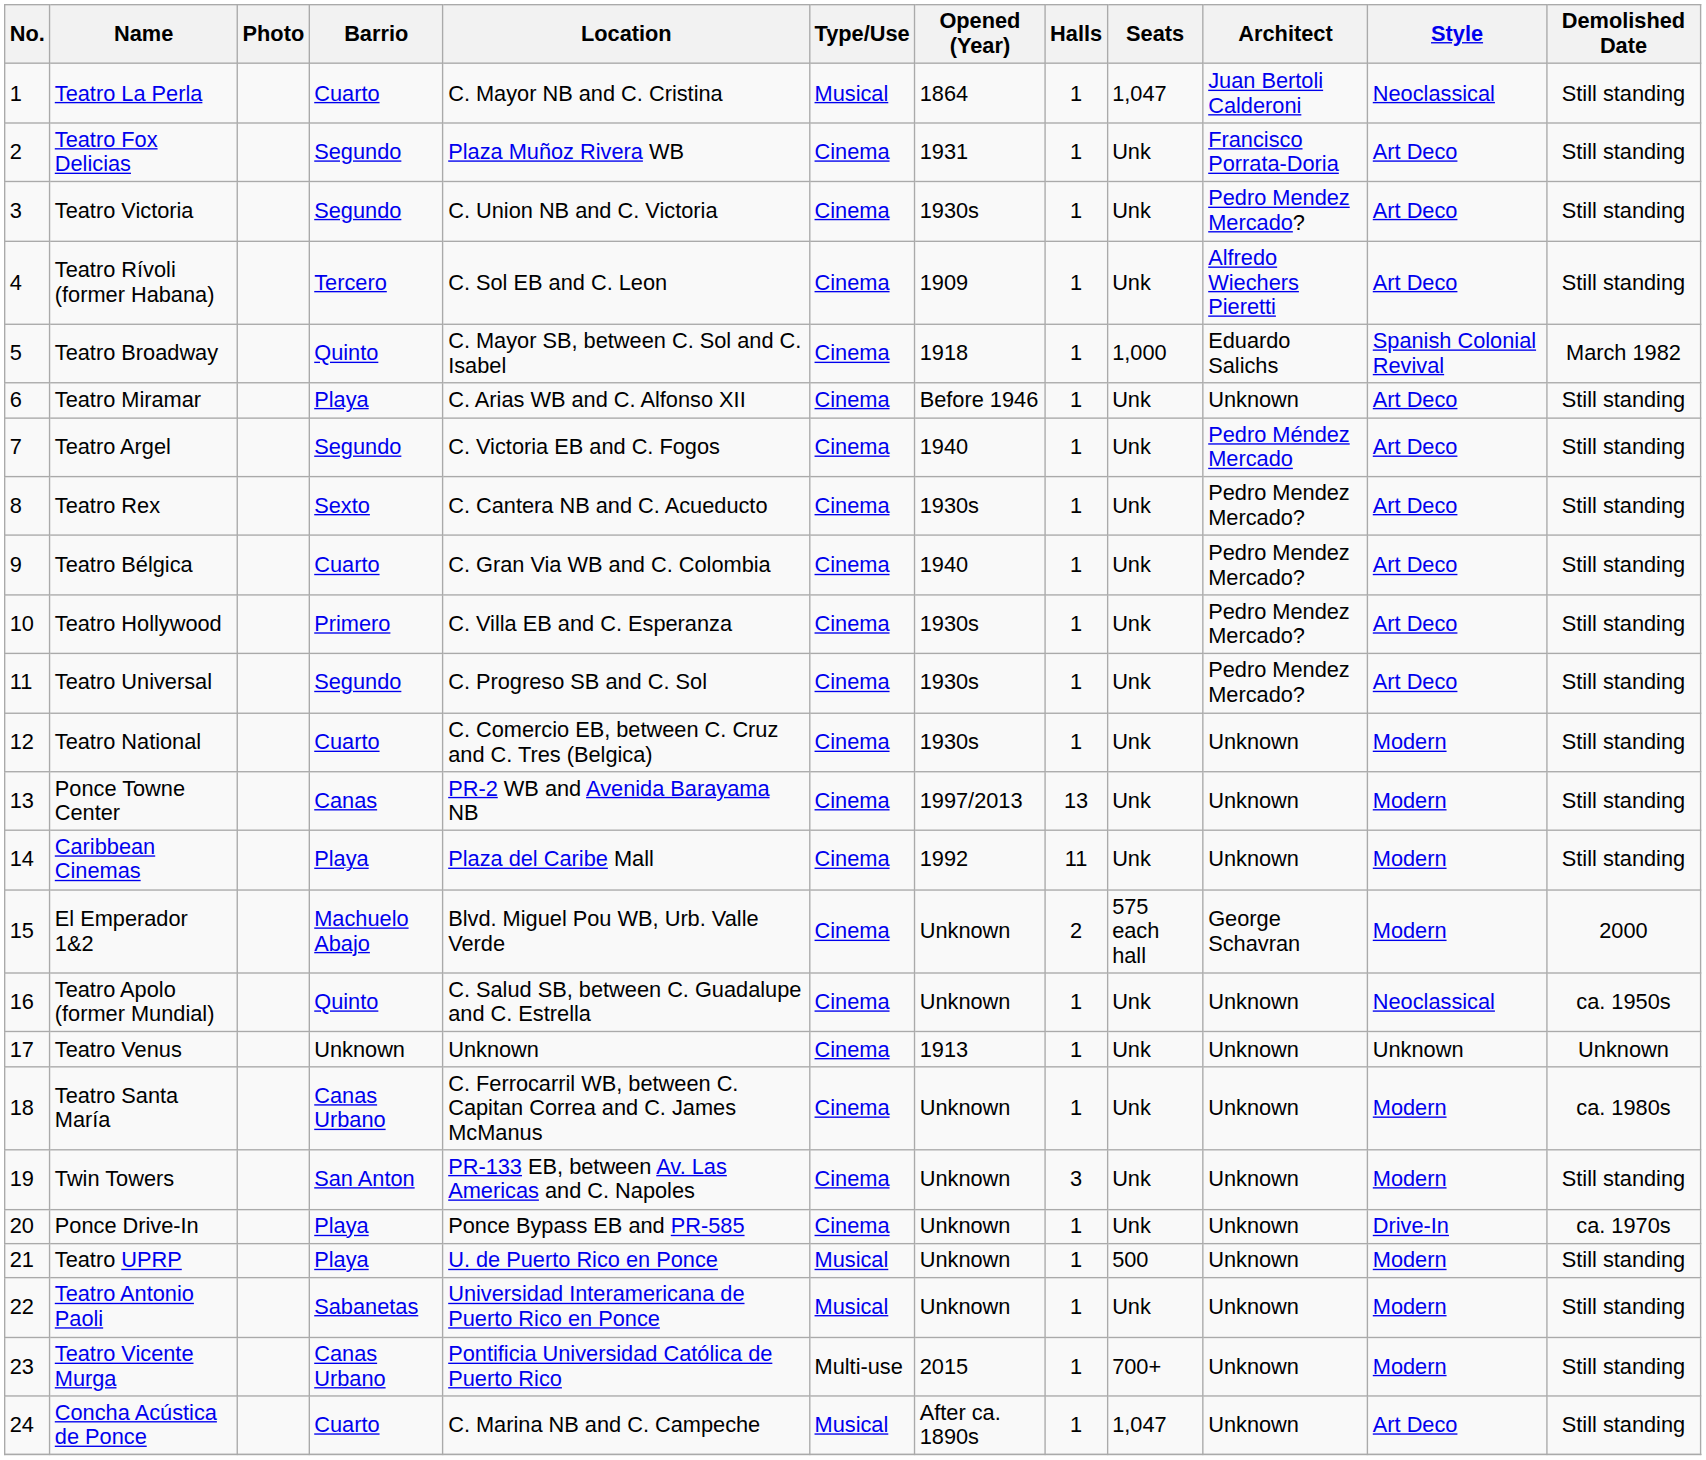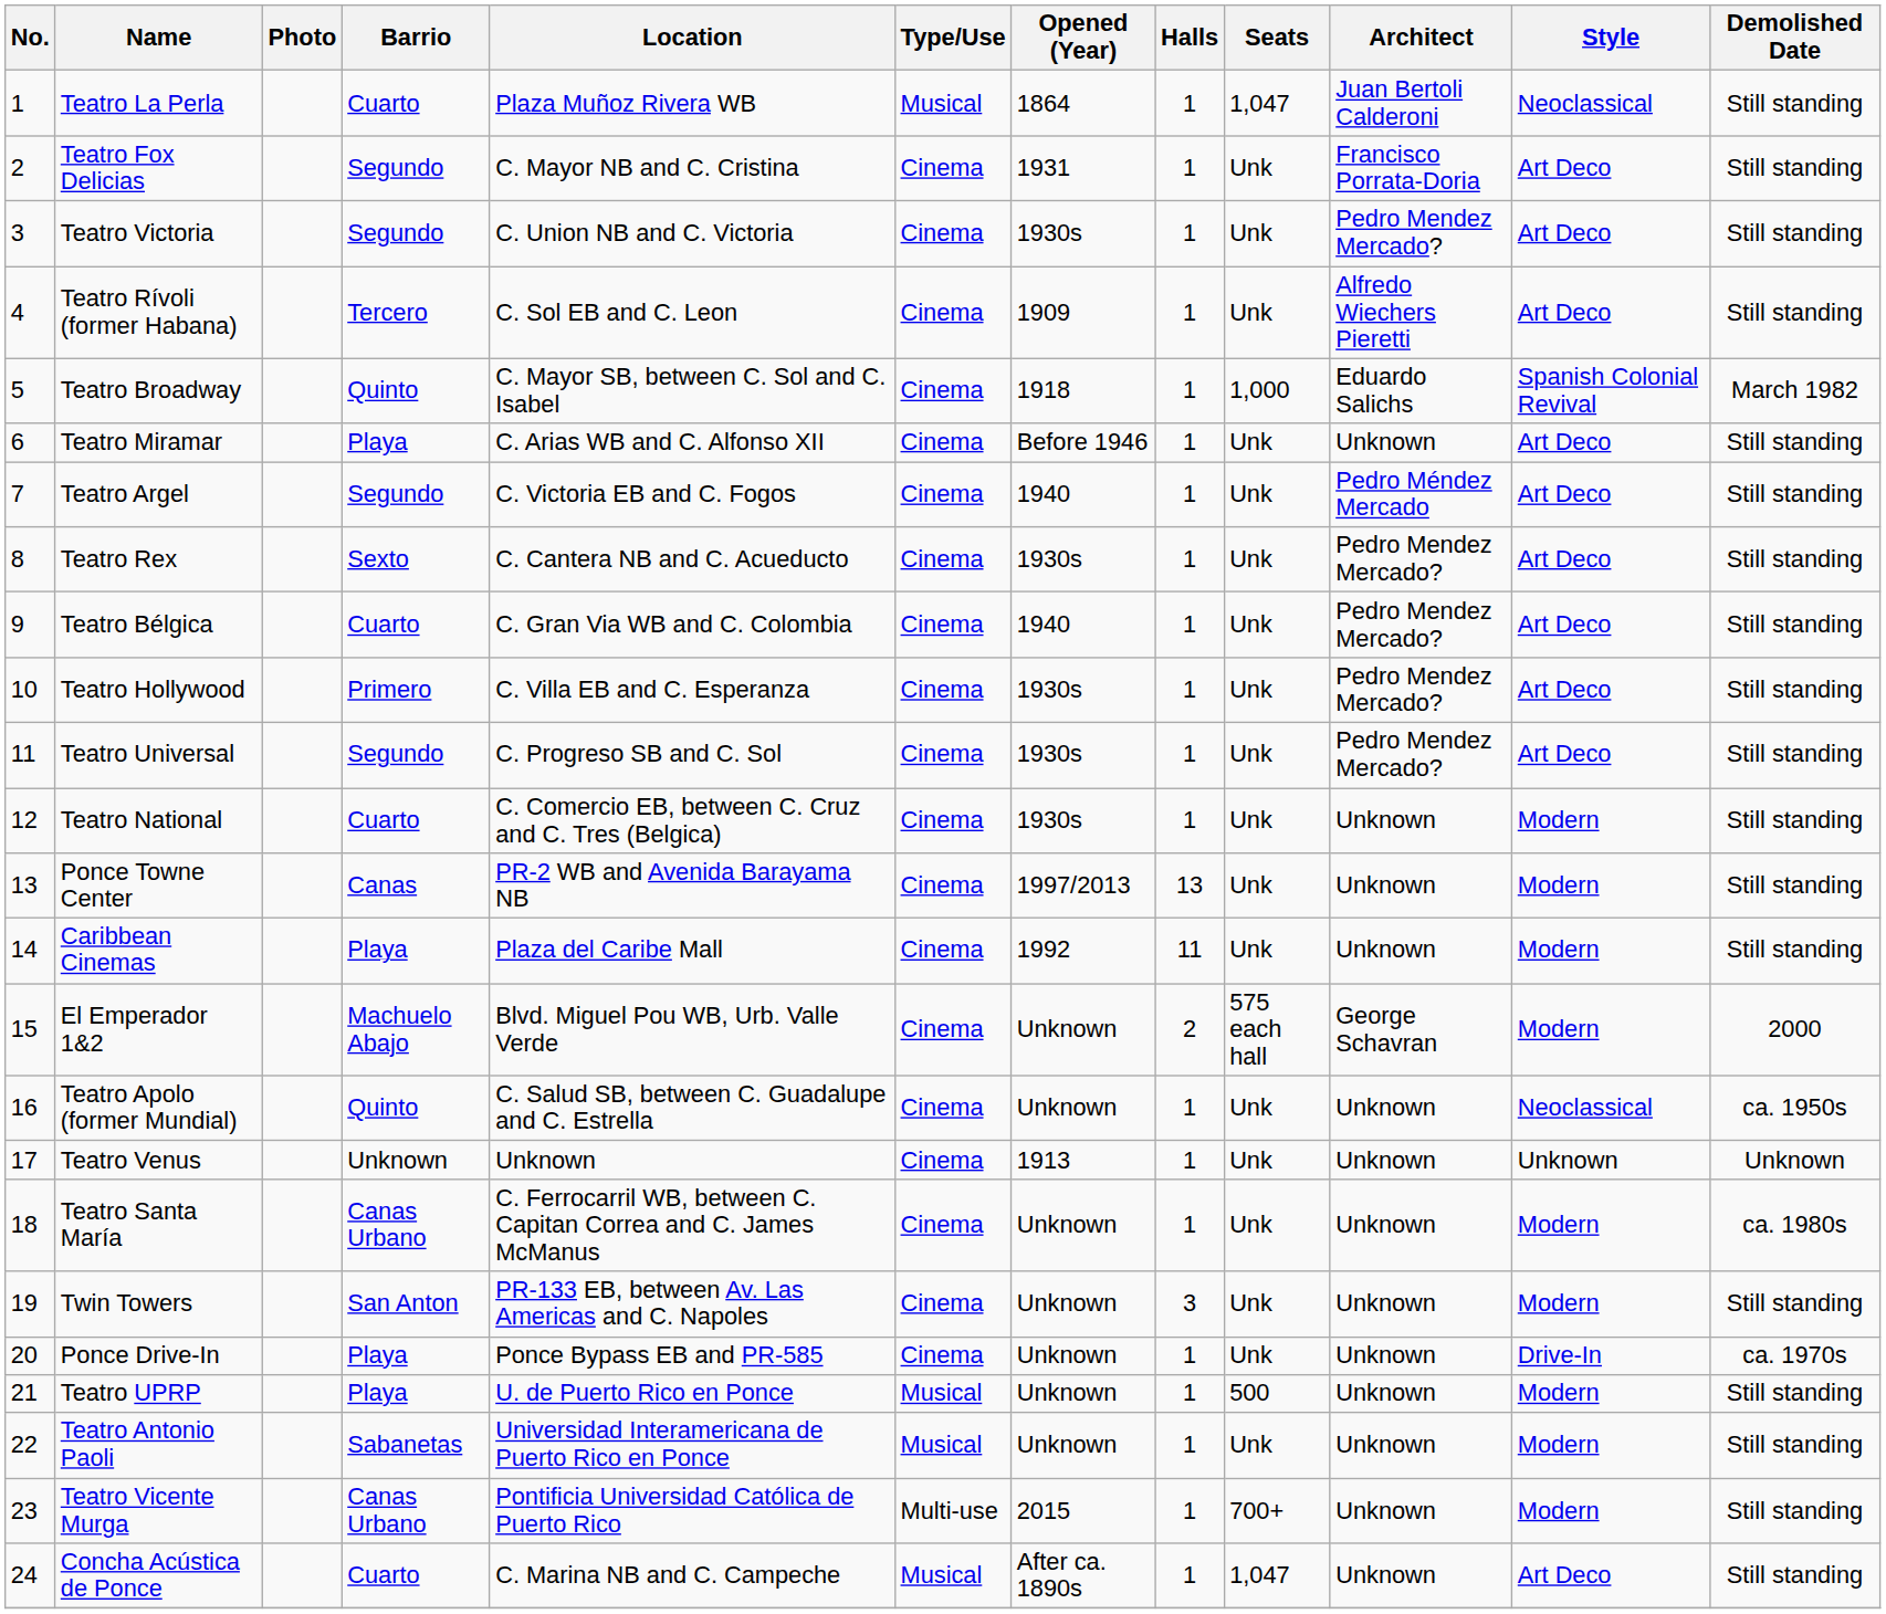 <table class="wikitable sortable">
 <tr>
 <th>No.</th>
 <th>Name</th>
 <th>Photo</th>
 <th>Barrio</th>
 <th>Location</th>
 <th>Type/Use</th>
 <th>Opened (Year)</th>
 <th>Halls</th>
 <th>Seats</th>
 <th>Architect</th>
 <th><a href='#'>Style</a></th>
 <th>Demolished Date</th>
 </tr>
 <tr>
 <td>1</td>
 <td><a href='#'>Teatro La Perla</a></td>
 <td></td>
 <td><a href='#'>Cuarto</a></td>
-<td>C. Mayor NB and C. Cristina</td>
+<td><a href='#'>Plaza Muñoz Rivera</a> WB</td>
 <td><a href='#'>Musical</a></td>
 <td>1864</td>
 <td align="center">1</td>
 <td>1,047</td>
 <td><a href='#'>Juan Bertoli Calderoni</a></td>
 <td><a href='#'>Neoclassical</a></td>
 <td align="center">Still standing</td>
 </tr>
 <tr>
 <td>2</td>
 <td><a href='#'>Teatro Fox Delicias</a></td>
 <td></td>
 <td><a href='#'>Segundo</a></td>
-<td><a href='#'>Plaza Muñoz Rivera</a> WB</td>
+<td>C. Mayor NB and C. Cristina</td>
 <td Movie theater><a href='#'>Cinema</a></td>
 <td>1931</td>
 <td align="center">1</td>
 <td>Unk</td>
 <td><a href='#'>Francisco Porrata-Doria</a></td>
 <td><a href='#'>Art Deco</a></td>
 <td align="center">Still standing</td>
 </tr>
 <tr>
 <td>3</td>
 <td>Teatro Victoria</td>
 <td></td>
 <td><a href='#'>Segundo</a></td>
 <td>C. Union NB and C. Victoria</td>
 <td Movie theater><a href='#'>Cinema</a></td>
 <td>1930s</td>
 <td align="center">1</td>
 <td>Unk</td>
 <td><a href='#'>Pedro Mendez Mercado</a>?</td>
 <td><a href='#'>Art Deco</a></td>
 <td align="center">Still standing</td>
 </tr>
 <tr>
 <td>4</td>
 <td>Teatro Rívoli (former Habana)</td>
 <td></td>
 <td><a href='#'>Tercero</a></td>
 <td>C. Sol EB and C. Leon</td>
 <td><a href='#'>Cinema</a></td>
 <td>1909</td>
 <td align="center">1</td>
 <td>Unk</td>
 <td><a href='#'>Alfredo Wiechers Pieretti</a></td>
 <td><a href='#'>Art Deco</a></td>
 <td align="center">Still standing</td>
 </tr>
 <tr>
 <td>5</td>
 <td>Teatro Broadway</td>
 <td></td>
 <td><a href='#'>Quinto</a></td>
 <td>C. Mayor SB, between C. Sol and C. Isabel</td>
 <td><a href='#'>Cinema</a></td>
 <td>1918</td>
 <td align="center">1</td>
 <td>1,000</td>
 <td>Eduardo Salichs</td>
 <td><a href='#'>Spanish Colonial Revival</a></td>
 <td align="center">March 1982</td>
 </tr>
 <tr>
 <td>6</td>
 <td>Teatro Miramar</td>
 <td></td>
 <td><a href='#'>Playa</a></td>
 <td>C. Arias WB and C. Alfonso XII</td>
 <td><a href='#'>Cinema</a></td>
 <td>Before 1946</td>
 <td align="center">1</td>
 <td>Unk</td>
 <td>Unknown</td>
 <td><a href='#'>Art Deco</a></td>
 <td align="center">Still standing</td>
 </tr>
 <tr>
 <td>7</td>
 <td>Teatro Argel</td>
 <td></td>
 <td><a href='#'>Segundo</a></td>
 <td>C. Victoria EB and C. Fogos</td>
 <td><a href='#'>Cinema</a></td>
 <td>1940</td>
 <td align="center">1</td>
 <td>Unk</td>
 <td><a href='#'>Pedro Méndez Mercado</a></td>
 <td><a href='#'>Art Deco</a></td>
 <td align="center">Still standing</td>
 </tr>
 <tr>
 <td>8</td>
 <td>Teatro Rex</td>
 <td></td>
 <td><a href='#'>Sexto</a></td>
 <td>C. Cantera NB and C. Acueducto</td>
 <td><a href='#'>Cinema</a></td>
 <td>1930s</td>
 <td align="center">1</td>
 <td>Unk</td>
 <td>Pedro Mendez Mercado?</td>
 <td><a href='#'>Art Deco</a></td>
 <td align="center">Still standing</td>
 </tr>
 <tr>
 <td>9</td>
 <td>Teatro Bélgica</td>
 <td></td>
 <td><a href='#'>Cuarto</a></td>
 <td>C. Gran Via WB and C. Colombia</td>
 <td><a href='#'>Cinema</a></td>
 <td>1940</td>
 <td align="center">1</td>
 <td>Unk</td>
 <td>Pedro Mendez Mercado?</td>
 <td><a href='#'>Art Deco</a></td>
 <td align="center">Still standing</td>
 </tr>
 <tr>
 <td>10</td>
 <td>Teatro Hollywood</td>
 <td></td>
 <td><a href='#'>Primero</a></td>
 <td>C. Villa EB and C. Esperanza</td>
 <td><a href='#'>Cinema</a></td>
 <td>1930s</td>
 <td align="center">1</td>
 <td>Unk</td>
 <td>Pedro Mendez Mercado?</td>
 <td><a href='#'>Art Deco</a></td>
 <td align="center">Still standing</td>
 </tr>
 <tr>
 <td>11</td>
 <td>Teatro Universal</td>
 <td></td>
 <td><a href='#'>Segundo</a></td>
 <td>C. Progreso SB and C. Sol</td>
 <td><a href='#'>Cinema</a></td>
 <td>1930s</td>
 <td align="center">1</td>
 <td>Unk</td>
 <td>Pedro Mendez Mercado?</td>
 <td><a href='#'>Art Deco</a></td>
 <td align="center">Still standing</td>
 </tr>
 <tr>
 <td>12</td>
 <td>Teatro National</td>
 <td></td>
 <td><a href='#'>Cuarto</a></td>
 <td>C. Comercio EB, between C. Cruz and C. Tres (Belgica)</td>
 <td><a href='#'>Cinema</a></td>
 <td>1930s</td>
 <td align="center">1</td>
 <td>Unk</td>
 <td>Unknown</td>
 <td><a href='#'>Modern</a></td>
 <td align="center">Still standing</td>
 </tr>
 <tr>
 <td>13</td>
 <td>Ponce Towne Center</td>
 <td></td>
 <td><a href='#'>Canas</a></td>
 <td><a href='#'>PR-2</a> WB and <a href='#'>Avenida Barayama</a> NB</td>
 <td><a href='#'>Cinema</a></td>
 <td>1997/2013</td>
 <td align="center">13</td>
 <td>Unk</td>
 <td>Unknown</td>
 <td><a href='#'>Modern</a></td>
 <td align="center">Still standing</td>
 </tr>
 <tr>
 <td>14</td>
 <td><a href='#'>Caribbean Cinemas</a></td>
 <td></td>
 <td><a href='#'>Playa</a></td>
 <td><a href='#'>Plaza del Caribe</a> Mall</td>
 <td><a href='#'>Cinema</a></td>
 <td>1992</td>
 <td align="center">11</td>
 <td>Unk</td>
 <td>Unknown</td>
 <td><a href='#'>Modern</a></td>
 <td align="center">Still standing</td>
 </tr>
 <tr>
 <td>15</td>
 <td>El Emperador 1&2</td>
 <td></td>
 <td><a href='#'>Machuelo Abajo</a></td>
 <td>Blvd. Miguel Pou WB, Urb. Valle Verde</td>
 <td><a href='#'>Cinema</a></td>
 <td>Unknown</td>
 <td align="center">2</td>
 <td>575 each hall</td>
 <td>George Schavran</td>
 <td><a href='#'>Modern</a></td>
 <td align="center">2000</td>
 </tr>
 <tr>
 <td>16</td>
 <td>Teatro Apolo (former Mundial)</td>
 <td></td>
 <td><a href='#'>Quinto</a></td>
 <td>C. Salud SB, between C. Guadalupe and C. Estrella</td>
 <td><a href='#'>Cinema</a></td>
 <td>Unknown</td>
 <td align="center">1</td>
 <td>Unk</td>
 <td>Unknown</td>
 <td><a href='#'>Neoclassical</a></td>
 <td align="center">ca. 1950s</td>
 </tr>
 <tr>
 <td>17</td>
 <td>Teatro Venus</td>
 <td></td>
 <td>Unknown</td>
 <td>Unknown</td>
 <td><a href='#'>Cinema</a></td>
 <td>1913</td>
 <td align="center">1</td>
 <td>Unk</td>
 <td>Unknown</td>
 <td>Unknown</td>
 <td align="center">Unknown</td>
 </tr>
 <tr>
 <td>18</td>
 <td>Teatro Santa María</td>
 <td></td>
 <td><a href='#'>Canas Urbano</a></td>
 <td>C. Ferrocarril WB, between C. Capitan Correa and C. James McManus</td>
 <td><a href='#'>Cinema</a></td>
 <td>Unknown</td>
 <td align="center">1</td>
 <td>Unk</td>
 <td>Unknown</td>
 <td><a href='#'>Modern</a></td>
 <td align="center">ca. 1980s</td>
 </tr>
 <tr>
 <td>19</td>
 <td>Twin Towers</td>
 <td></td>
 <td><a href='#'>San Anton</a></td>
 <td><a href='#'>PR-133</a> EB, between <a href='#'>Av. Las Americas</a> and C. Napoles</td>
 <td><a href='#'>Cinema</a></td>
 <td>Unknown</td>
 <td align="center">3</td>
 <td>Unk</td>
 <td>Unknown</td>
 <td><a href='#'>Modern</a></td>
 <td align="center">Still standing</td>
 </tr>
 <tr>
 <td>20</td>
 <td>Ponce Drive-In</td>
 <td></td>
 <td><a href='#'>Playa</a></td>
 <td>Ponce Bypass EB and <a href='#'>PR-585</a></td>
 <td><a href='#'>Cinema</a></td>
 <td>Unknown</td>
 <td align="center">1</td>
 <td>Unk</td>
 <td>Unknown</td>
 <td><a href='#'>Drive-In</a></td>
 <td align="center">ca. 1970s</td>
 </tr>
 <tr>
 <td>21</td>
 <td>Teatro <a href='#'>UPRP</a></td>
 <td></td>
 <td><a href='#'>Playa</a></td>
 <td><a href='#'>U. de Puerto Rico en Ponce</a></td>
 <td><a href='#'>Musical</a></td>
 <td>Unknown</td>
 <td align="center">1</td>
 <td>500</td>
 <td>Unknown</td>
 <td><a href='#'>Modern</a></td>
 <td align="center">Still standing</td>
 </tr>
 <tr>
 <td>22</td>
 <td><a href='#'>Teatro Antonio Paoli</a></td>
 <td></td>
 <td><a href='#'>Sabanetas</a></td>
 <td><a href='#'>Universidad Interamericana de Puerto Rico en Ponce</a></td>
 <td><a href='#'>Musical</a></td>
 <td>Unknown</td>
 <td align="center">1</td>
 <td>Unk</td>
 <td>Unknown</td>
 <td><a href='#'>Modern</a></td>
 <td align="center">Still standing</td>
 </tr>
 <tr>
 <td>23</td>
 <td><a href='#'>Teatro Vicente Murga</a></td>
 <td></td>
 <td><a href='#'>Canas Urbano</a></td>
 <td><a href='#'>Pontificia Universidad Católica de Puerto Rico</a></td>
 <td>Multi-use</td>
 <td>2015</td>
 <td align="center">1</td>
 <td>700+</td>
 <td>Unknown</td>
 <td><a href='#'>Modern</a></td>
 <td align="center">Still standing</td>
 </tr>
 <tr>
 <td>24</td>
 <td><a href='#'>Concha Acústica de Ponce</a></td>
 <td></td>
 <td><a href='#'>Cuarto</a></td>
 <td>C. Marina NB and C. Campeche</td>
 <td><a href='#'>Musical</a></td>
 <td>After ca. 1890s</td>
 <td align="center">1</td>
 <td>1,047</td>
 <td>Unknown</td>
 <td><a href='#'>Art Deco</a></td>
 <td align="center">Still standing</td>
 </tr>
 <tr>
 </tr>
 </table>
